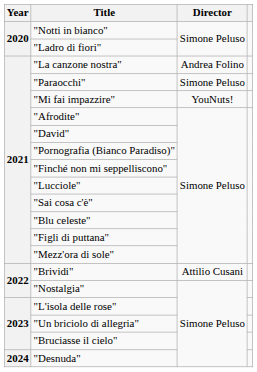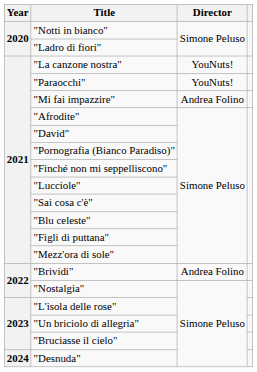 <table class="wikitable plainrowheaders" style="text-align:center">
 <tr>
 <th scope="col">Year</th>
 <th scope="col">Title</th>
 <th scope="col">Director</th>
 <th scope="col" class="unsortable"></th>
 </tr>
 <tr>
 <th scope="row" rowspan="2">2020</th>
 <td align="left">"Notti in bianco"</td>
 <td rowspan="2">Simone Peluso</td>
 <td rowspan="2"></td>
 </tr>
 <tr>
 <td align="left">"Ladro di fiori"</td>
 </tr>
 <tr>
 <th scope="row" rowspan="12">2021</th>
 <td align="left">"La canzone nostra"<br></td>
-<td>Andrea Folino</td>
+<td>YouNuts!</td>
 <td></td>
 </tr>
 <tr>
 <td align="left">"Paraocchi"</td>
-<td>Simone Peluso</td>
+<td>YouNuts!</td>
 <td></td>
 </tr>
 <tr>
 <td align="left">"Mi fai impazzire"<br></td>
-<td>YouNuts!</td>
+<td>Andrea Folino</td>
 <td></td>
 </tr>
 <tr>
 <td align="left">"Afrodite"</td>
 <td rowspan="9">Simone Peluso</td>
 <td rowspan="9"></td>
 </tr>
 <tr>
 <td align="left">"David"</td>
 </tr>
 <tr>
 <td align="left">"Pornografia (Bianco Paradiso)"</td>
 </tr>
 <tr>
 <td align="left">"Finché non mi seppelliscono"</td>
 </tr>
 <tr>
 <td align="left">"Lucciole"</td>
 </tr>
 <tr>
 <td align="left">"Sai cosa c'è"</td>
 </tr>
 <tr>
 <td align="left">"Blu celeste"</td>
 </tr>
 <tr>
 <td align="left">"Figli di puttana"</td>
 </tr>
 <tr>
 <td align="left">"Mezz'ora di sole"</td>
 </tr>
 <tr>
 <th rowspan="2" scope="row">2022</th>
 <td align="left">"Brividi"<br></td>
-<td>Attilio Cusani</td>
+<td>Andrea Folino</td>
 <td></td>
 </tr>
 <tr>
 <td align="left">"Nostalgia"</td>
 <td rowspan="5">Simone Peluso</td>
 <td></td>
 </tr>
 <tr>
 <th rowspan="3" scope="row">2023</th>
 <td align="left">"L'isola delle rose"</td>
 <td></td>
 </tr>
 <tr>
 <td align="left">"Un briciolo di allegria"</td>
 <td></td>
 </tr>
 <tr>
 <td align="left">"Bruciasse il cielo"</td>
 <td></td>
 </tr>
 <tr>
 <th scope="row">2024</th>
 <td align="left">"Desnuda"</td>
 <td></td>
 </tr>
 </table>
